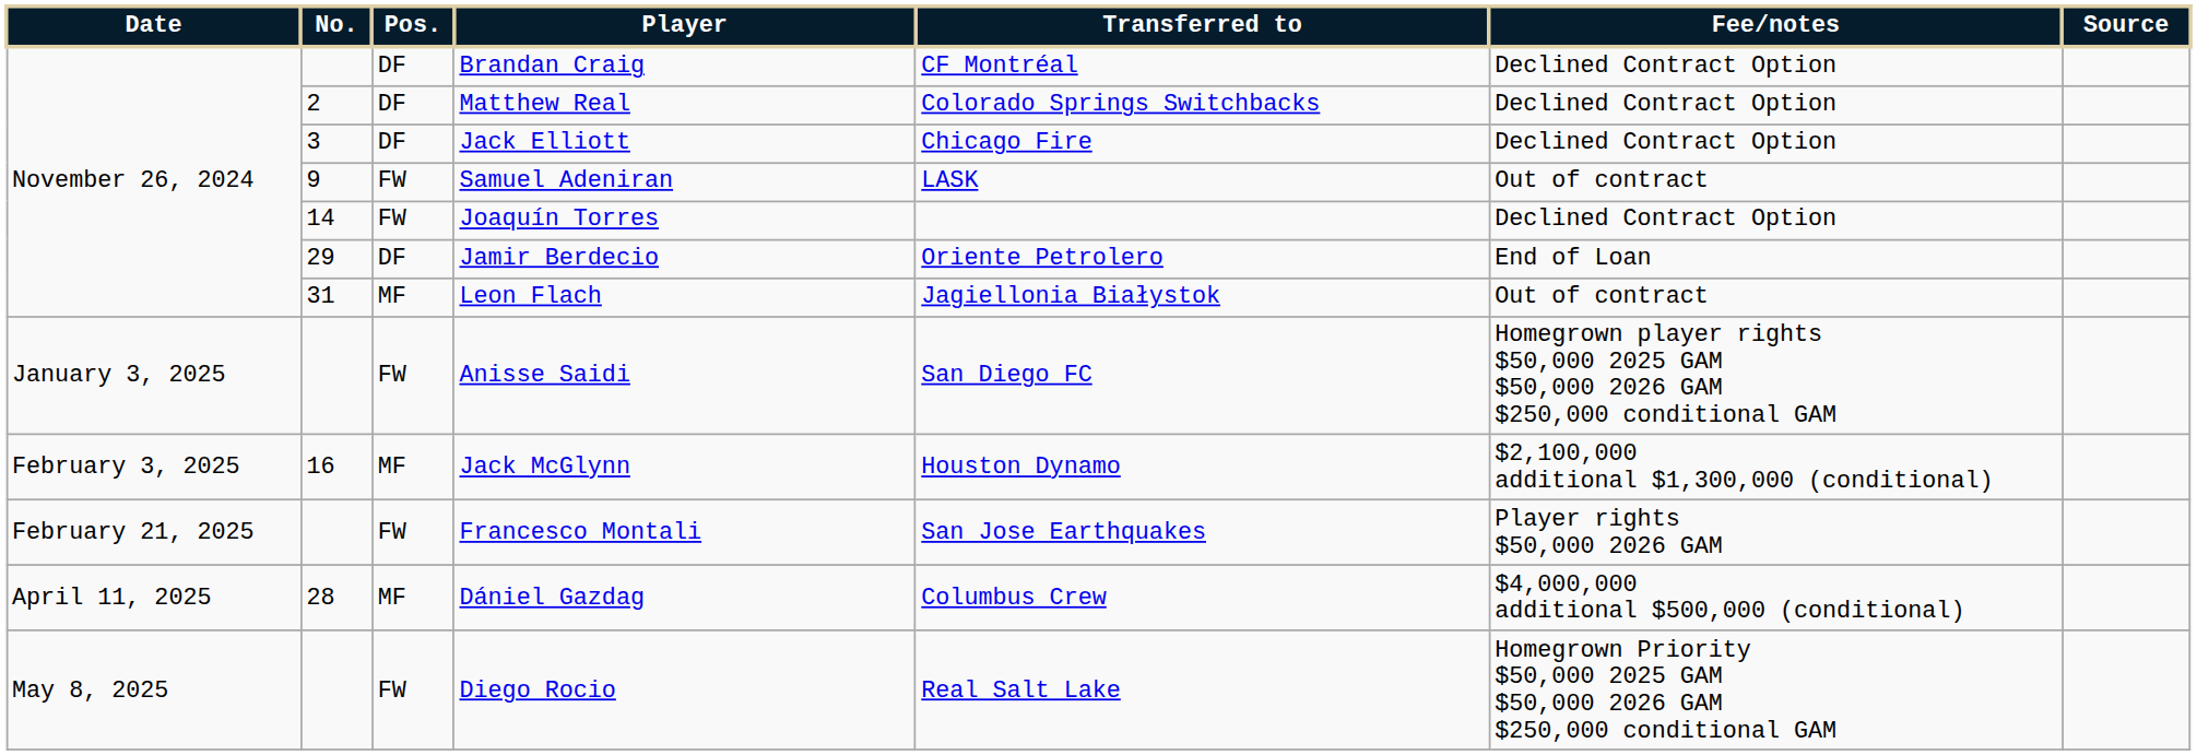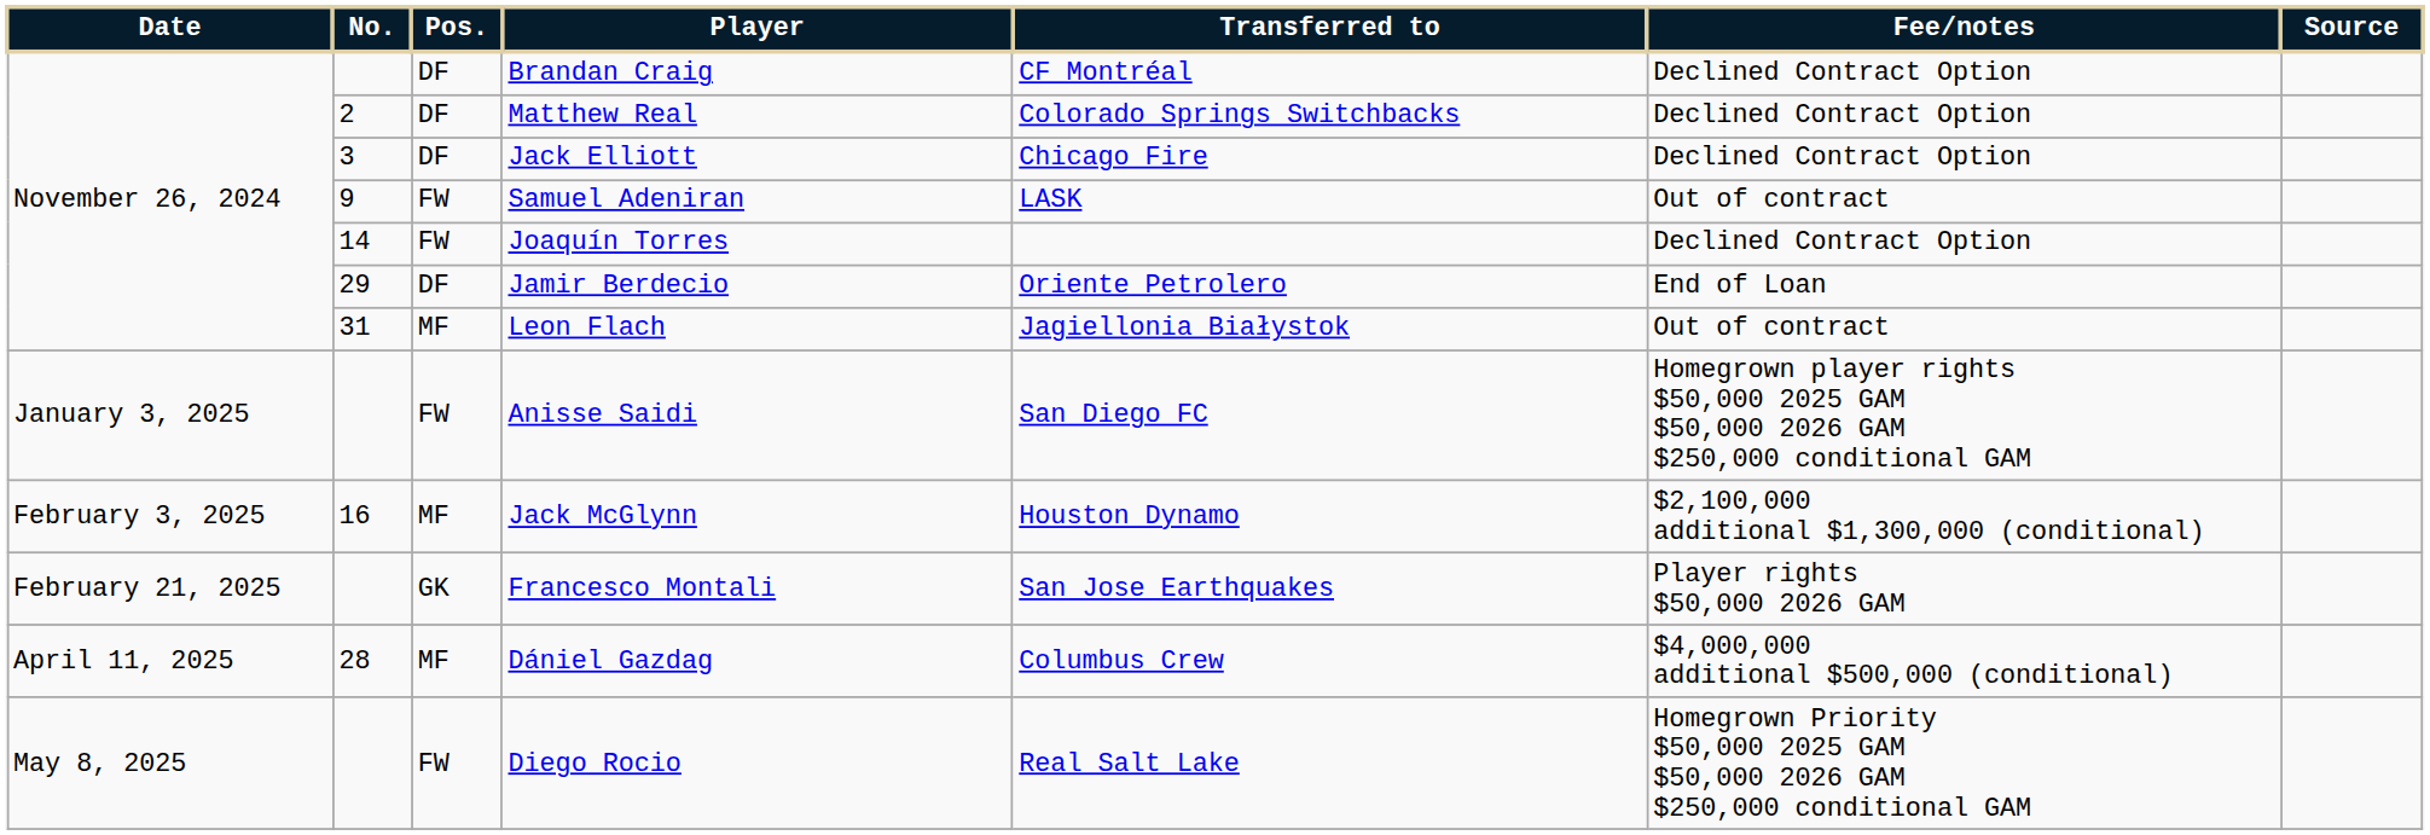 <table class="wikitable sortable" style="width:90%; text-align:center; font-size:95%; text-align:left;">
 <tr>
 <th style="background:#041C2C; color:#FFFFFF; border:2px solid #DFD1A7; width:125px;">Date</th>
 <th style="background:#041C2C; color:#FFFFFF; border:2px solid #DFD1A7; width:25px;">No.</th>
 <th style="background:#041C2C; color:#FFFFFF; border:2px solid #DFD1A7; width:25px;">Pos.</th>
 <th style="background:#041C2C; color:#FFFFFF; border:2px solid #DFD1A7; width:200px;">Player</th>
 <th style="background:#041C2C; color:#FFFFFF; border:2px solid #DFD1A7; width:250px;">Transferred to</th>
 <th style="background:#041C2C; color:#FFFFFF; border:2px solid #DFD1A7; width:250px;">Fee/notes</th>
 <th style="background:#041C2C; color:#FFFFFF; border:2px solid #DFD1A7; width:50px;">Source</th>
 </tr>
 <tr>
 <td rowspan="7">November 26, 2024</td>
 <td></td>
 <td>DF</td>
 <td> <a href='#'>Brandan Craig</a></td>
 <td> <a href='#'>CF Montréal</a></td>
 <td>Declined Contract Option</td>
 <td></td>
 </tr>
 <tr>
 <td>2</td>
 <td>DF</td>
 <td> <a href='#'>Matthew Real</a></td>
 <td> <a href='#'>Colorado Springs Switchbacks</a></td>
 <td>Declined Contract Option</td>
 <td></td>
 </tr>
 <tr>
 <td>3</td>
 <td>DF</td>
 <td> <a href='#'>Jack Elliott</a></td>
 <td> <a href='#'>Chicago Fire</a></td>
 <td>Declined Contract Option</td>
 <td></td>
 </tr>
 <tr>
 <td>9</td>
 <td>FW</td>
 <td> <a href='#'>Samuel Adeniran</a></td>
 <td> <a href='#'>LASK</a></td>
 <td>Out of contract</td>
 <td></td>
 </tr>
 <tr>
 <td>14</td>
 <td>FW</td>
 <td> <a href='#'>Joaquín Torres</a></td>
 <td></td>
 <td>Declined Contract Option</td>
 <td></td>
 </tr>
 <tr>
 <td>29</td>
 <td>DF</td>
 <td> <a href='#'>Jamir Berdecio</a></td>
 <td> <a href='#'>Oriente Petrolero</a></td>
 <td>End of Loan</td>
 <td></td>
 </tr>
 <tr>
 <td>31</td>
 <td>MF</td>
 <td> <a href='#'>Leon Flach</a></td>
 <td> <a href='#'>Jagiellonia Białystok</a></td>
 <td>Out of contract</td>
 <td></td>
 </tr>
 <tr>
 <td>January 3, 2025</td>
 <td></td>
 <td>FW</td>
 <td> <a href='#'>Anisse Saidi</a></td>
 <td> <a href='#'>San Diego FC</a></td>
 <td>Homegrown player rights <br> $50,000 2025 GAM<br>$50,000 2026 GAM<br>$250,000 conditional GAM</td>
 <td></td>
 </tr>
 <tr>
 <td>February 3, 2025</td>
 <td>16</td>
 <td>MF</td>
 <td> <a href='#'>Jack McGlynn</a></td>
 <td> <a href='#'>Houston Dynamo</a></td>
 <td>$2,100,000<br>additional $1,300,000 (conditional)</td>
 <td></td>
 </tr>
 <tr>
 <td>February 21, 2025</td>
 <td></td>
-<td>FW</td>
+<td>GK</td>
 <td> <a href='#'>Francesco Montali</a></td>
 <td> <a href='#'>San Jose Earthquakes</a></td>
 <td>Player rights<br>$50,000 2026 GAM</td>
 <td></td>
 </tr>
 <tr>
 <td>April 11, 2025</td>
 <td>28</td>
 <td>MF</td>
 <td> <a href='#'>Dániel Gazdag</a></td>
 <td> <a href='#'>Columbus Crew</a></td>
 <td>$4,000,000<br>additional $500,000 (conditional)</td>
 <td></td>
 </tr>
 <tr>
 <td>May 8, 2025</td>
 <td></td>
 <td>FW</td>
 <td> <a href='#'>Diego Rocio</a></td>
 <td> <a href='#'>Real Salt Lake</a></td>
 <td>Homegrown Priority<br>$50,000  2025 GAM<br>$50,000 2026 GAM<br>$250,000 conditional GAM</td>
 <td></td>
 </tr>
 </table>
